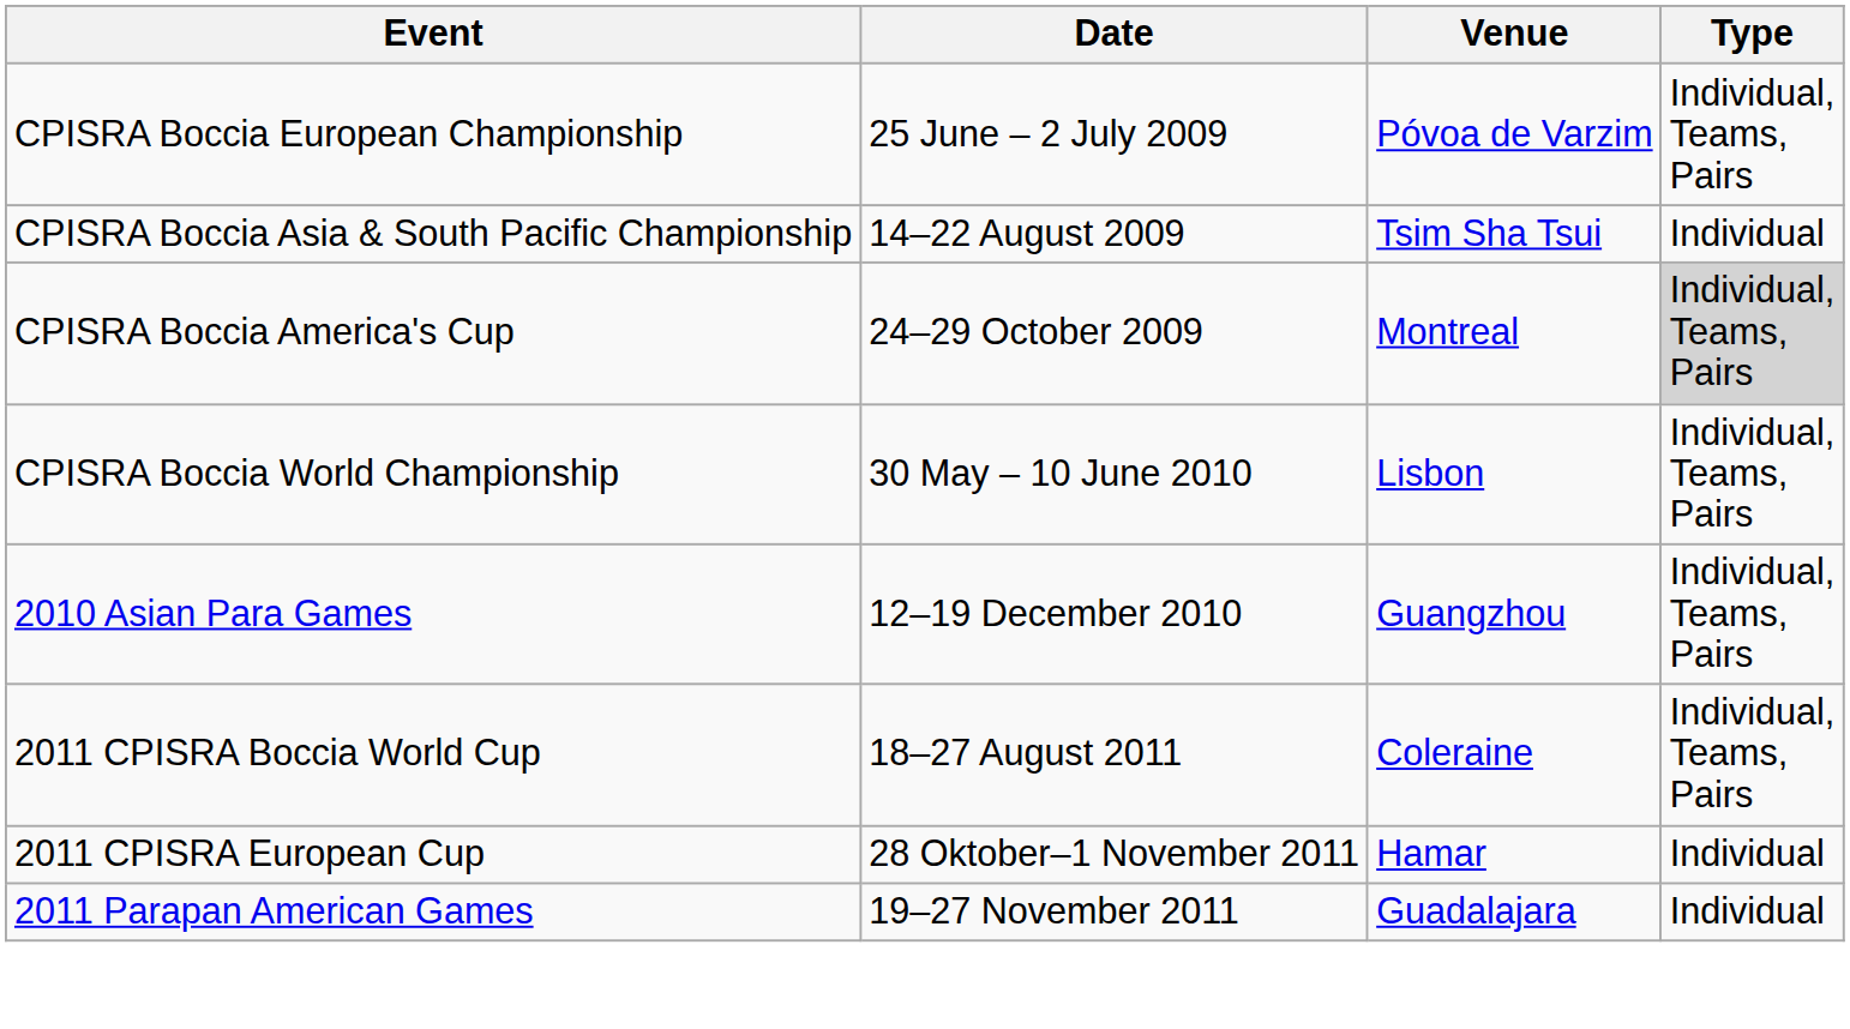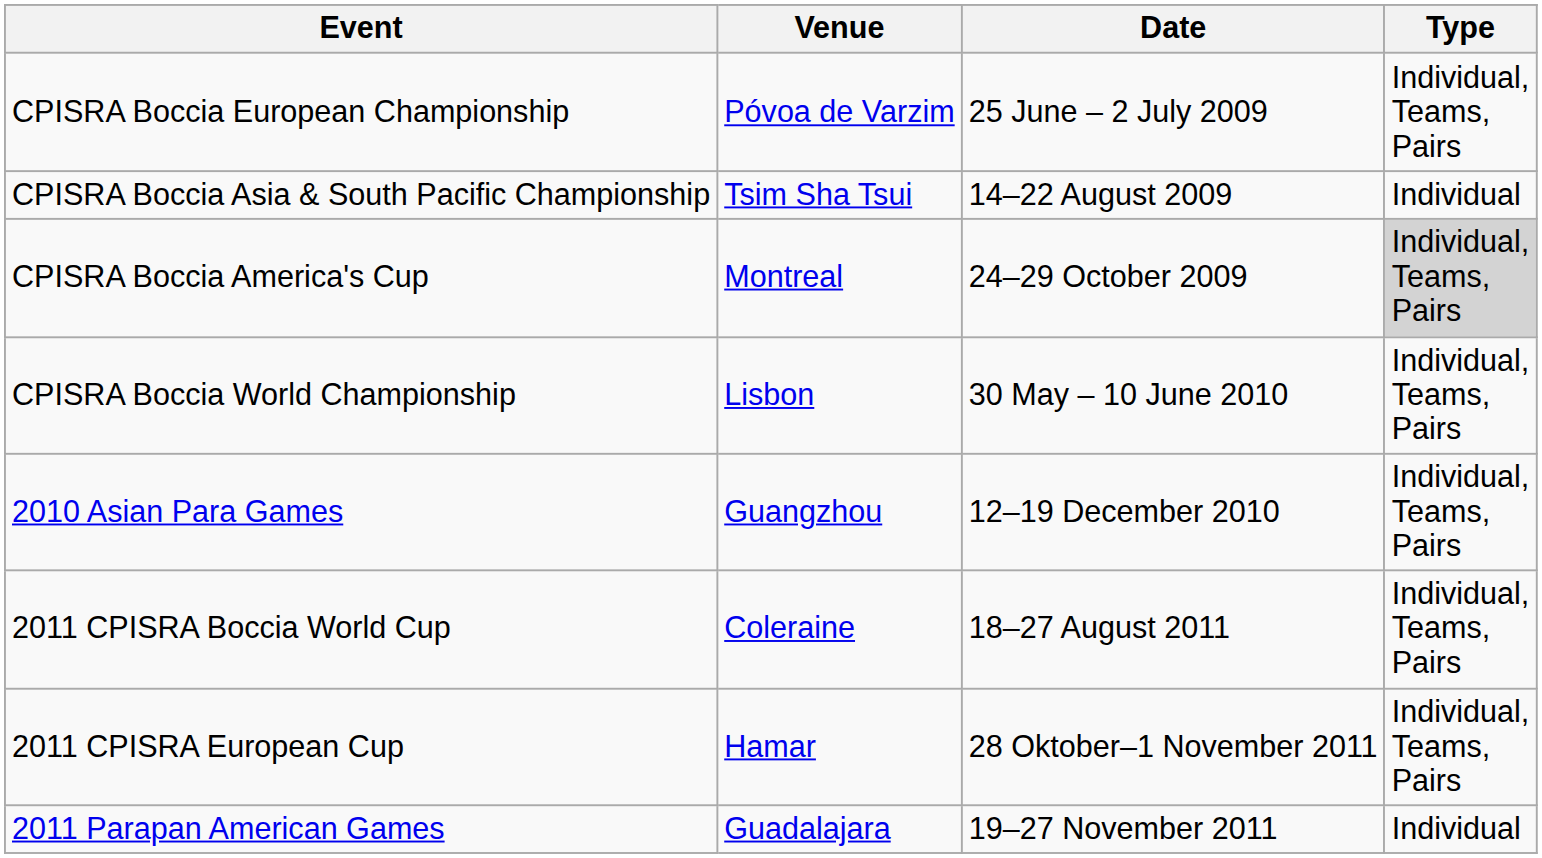 <table class="wikitable">
 <tr>
 <th>Event</th>
+<th>Venue</th>
 <th>Date</th>
-<th>Venue</th>
 <th>Type</th>
 </tr>
 <tr>
 <td>CPISRA Boccia European Championship</td>
+<td> <a href='#'>Póvoa de Varzim</a></td>
 <td>25 June – 2 July 2009</td>
-<td> <a href='#'>Póvoa de Varzim</a></td>
 <td>Individual, <br>Teams, <br>Pairs</td>
 </tr>
 <tr>
 <td>CPISRA Boccia Asia & South Pacific Championship</td>
+<td> <a href='#'>Tsim Sha Tsui</a></td>
 <td>14–22 August 2009</td>
-<td> <a href='#'>Tsim Sha Tsui</a></td>
 <td>Individual</td>
 </tr>
 <tr>
 <td>CPISRA Boccia America's Cup</td>
+<td> <a href='#'>Montreal</a></td>
 <td>24–29 October 2009</td>
-<td> <a href='#'>Montreal</a></td>
 <td style="background: lightgrey;">Individual, <br>Teams, <br>Pairs</td>
 </tr>
 <tr>
 <td>CPISRA Boccia World Championship</td>
+<td> <a href='#'>Lisbon</a></td>
 <td>30 May – 10 June 2010</td>
-<td> <a href='#'>Lisbon</a></td>
 <td>Individual, <br>Teams, <br>Pairs</td>
 </tr>
 <tr>
 <td><a href='#'>2010 Asian Para Games</a></td>
+<td> <a href='#'>Guangzhou</a></td>
 <td>12–19 December 2010</td>
-<td> <a href='#'>Guangzhou</a></td>
 <td>Individual, <br>Teams, <br>Pairs</td>
 </tr>
 <tr>
 <td>2011 CPISRA Boccia World Cup</td>
+<td> <a href='#'>Coleraine</a></td>
 <td>18–27 August 2011</td>
-<td> <a href='#'>Coleraine</a></td>
 <td>Individual, <br>Teams, <br>Pairs</td>
 </tr>
 <tr>
 <td>2011 CPISRA European Cup</td>
+<td> <a href='#'>Hamar</a></td>
 <td>28 Oktober–1 November 2011</td>
-<td> <a href='#'>Hamar</a></td>
-<td>Individual</td>
+<td>Individual, <br>Teams, <br>Pairs</td>
 </tr>
 <tr>
 <td><a href='#'>2011 Parapan American Games</a></td>
+<td> <a href='#'>Guadalajara</a></td>
 <td>19–27 November 2011</td>
-<td> <a href='#'>Guadalajara</a></td>
 <td>Individual</td>
 </tr>
 </table>
